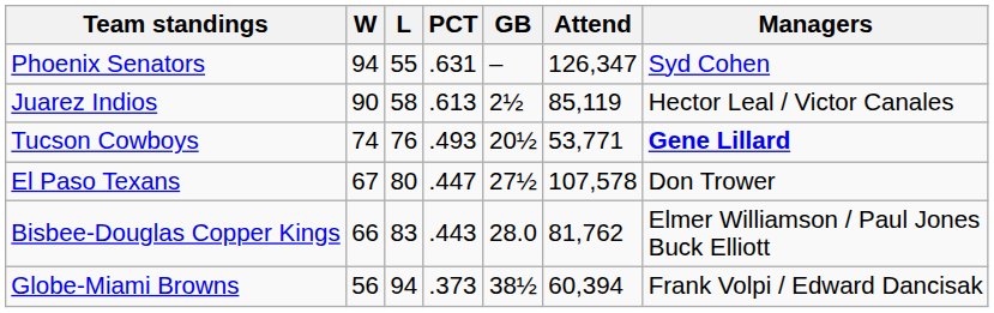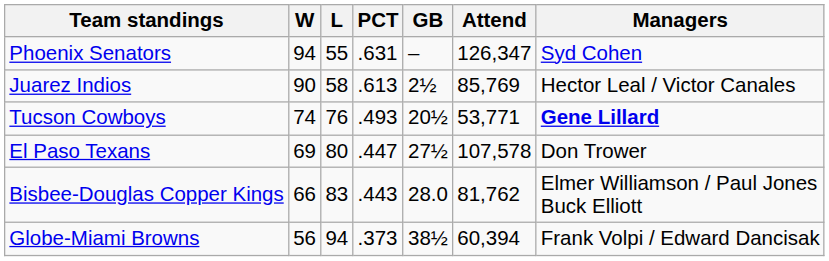 <table class="wikitable">
 <tr>
 <th>Team standings</th>
 <th>W</th>
 <th>L</th>
 <th>PCT</th>
 <th>GB</th>
 <th>Attend</th>
 <th>Managers</th>
 </tr>
 <tr>
 <td><a href='#'>Phoenix Senators</a></td>
 <td>94</td>
 <td>55</td>
 <td>.631</td>
 <td>–</td>
 <td>126,347</td>
 <td><a href='#'>Syd Cohen</a></td>
 </tr>
 <tr>
 <td><a href='#'>Juarez Indios</a></td>
 <td>90</td>
 <td>58</td>
 <td>.613</td>
 <td>2½</td>
-<td>85,119</td>
+<td>85,769</td>
 <td>Hector Leal / Victor Canales</td>
 </tr>
 <tr>
 <td><a href='#'>Tucson Cowboys</a></td>
 <td>74</td>
 <td>76</td>
 <td>.493</td>
 <td>20½</td>
 <td>53,771</td>
 <td><strong><a href='#'>Gene Lillard</a></strong></td>
 </tr>
 <tr>
 <td><a href='#'>El Paso Texans</a></td>
-<td>67</td>
+<td>69</td>
 <td>80</td>
 <td>.447</td>
 <td>27½</td>
 <td>107,578</td>
 <td>Don Trower</td>
 </tr>
 <tr>
 <td><a href='#'>Bisbee-Douglas Copper Kings</a></td>
 <td>66</td>
 <td>83</td>
 <td>.443</td>
 <td>28.0</td>
 <td>81,762</td>
 <td>Elmer Williamson / Paul Jones <br> Buck Elliott</td>
 </tr>
 <tr>
 <td><a href='#'>Globe-Miami Browns</a></td>
 <td>56</td>
 <td>94</td>
 <td>.373</td>
 <td>38½</td>
 <td>60,394</td>
 <td>Frank Volpi / Edward Dancisak</td>
 </tr>
 </table>
